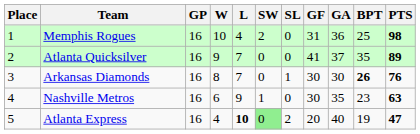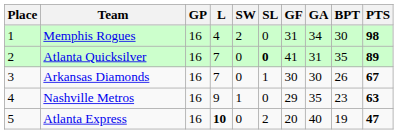 <table class="wikitable">
 <tr>
 <th>Place</th>
 <th width="170">Team</th>
 <th width="20">GP</th>
-<th width="20">W</th>
 <th width="20">L</th>
 <th width="20">SW</th>
 <th width="20">SL</th>
 <th width="20">GF</th>
 <th width="20">GA</th>
 <th width="25">BPT</th>
 <th width="20">PTS</th>
 </tr>
 <tr bgcolor=#ccffcc>
 <td>1</td>
 <td><a href='#'>Memphis Rogues</a></td>
 <td>16</td>
-<td>10</td>
 <td>4</td>
 <td>2</td>
 <td>0</td>
 <td>31</td>
-<td>36</td>
-<td>25</td>
+<td>34</td>
+<td>30</td>
 <td><strong>98</strong></td>
 </tr>
 <tr bgcolor=#ccffcc>
 <td>2</td>
 <td><a href='#'>Atlanta Quicksilver</a></td>
 <td>16</td>
-<td>9</td>
 <td>7</td>
 <td>0</td>
-<td>0</td>
+<td><strong>0</strong></td>
 <td>41</td>
-<td>37</td>
+<td>31</td>
 <td>35</td>
 <td><strong>89</strong></td>
 </tr>
 <tr bgcolor=>
 <td>3</td>
 <td><a href='#'>Arkansas Diamonds</a></td>
 <td>16</td>
-<td>8</td>
 <td>7</td>
 <td>0</td>
 <td>1</td>
 <td>30</td>
 <td>30</td>
-<td><strong>26</strong></td>
-<td><strong>76</strong></td>
+<td>26</td>
+<td><strong>67</strong></td>
 </tr>
 <tr bgcolor=>
 <td>4</td>
 <td><a href='#'>Nashville Metros</a></td>
 <td>16</td>
-<td>6</td>
 <td>9</td>
 <td>1</td>
 <td>0</td>
-<td>30</td>
+<td>29</td>
 <td>35</td>
 <td>23</td>
 <td><strong>63</strong></td>
 </tr>
 <tr>
 <td>5</td>
 <td><a href='#'>Atlanta Express</a></td>
 <td>16</td>
-<td>4</td>
 <td><strong>10</strong></td>
-<td style="background: lightgreen;">0</td>
+<td>0</td>
 <td>2</td>
 <td>20</td>
 <td>40</td>
 <td>19</td>
 <td><strong>47</strong></td>
 </tr>
 </table>
